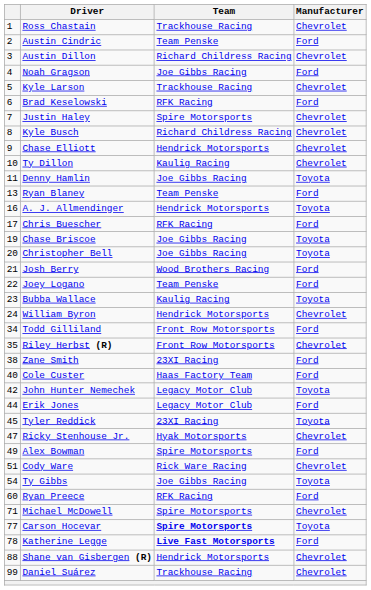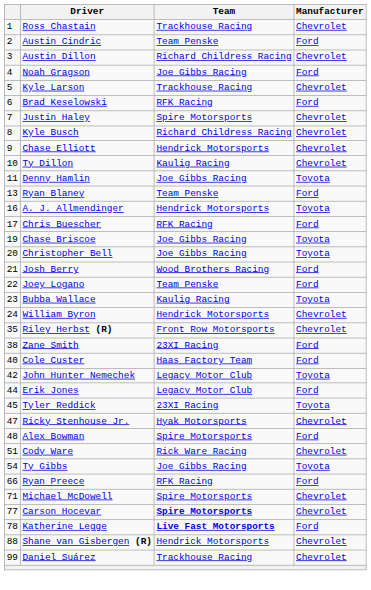 <table class="wikitable" style="font-size:95%">
 <tr>
 <th></th>
 <th>Driver</th>
 <th>Team</th>
 <th>Manufacturer</th>
 </tr>
 <tr>
 <td>1</td>
 <td><a href='#'>Ross Chastain</a></td>
 <td><a href='#'>Trackhouse Racing</a></td>
 <td><a href='#'>Chevrolet</a></td>
 </tr>
 <tr>
 <td>2</td>
 <td><a href='#'>Austin Cindric</a></td>
 <td><a href='#'>Team Penske</a></td>
 <td><a href='#'>Ford</a></td>
 </tr>
 <tr>
 <td>3</td>
 <td><a href='#'>Austin Dillon</a></td>
 <td><a href='#'>Richard Childress Racing</a></td>
 <td><a href='#'>Chevrolet</a></td>
 </tr>
 <tr>
 <td>4</td>
 <td><a href='#'>Noah Gragson</a></td>
 <td><a href='#'>Joe Gibbs Racing</a></td>
 <td><a href='#'>Ford</a></td>
 </tr>
 <tr>
 <td>5</td>
 <td><a href='#'>Kyle Larson</a></td>
 <td><a href='#'>Trackhouse Racing</a></td>
 <td><a href='#'>Chevrolet</a></td>
 </tr>
 <tr>
 <td>6</td>
 <td><a href='#'>Brad Keselowski</a></td>
 <td><a href='#'>RFK Racing</a></td>
 <td><a href='#'>Ford</a></td>
 </tr>
 <tr>
 <td>7</td>
 <td><a href='#'>Justin Haley</a></td>
 <td><a href='#'>Spire Motorsports</a></td>
 <td><a href='#'>Chevrolet</a></td>
 </tr>
 <tr>
 <td>8</td>
 <td><a href='#'>Kyle Busch</a></td>
 <td><a href='#'>Richard Childress Racing</a></td>
 <td><a href='#'>Chevrolet</a></td>
 </tr>
 <tr>
 <td>9</td>
 <td><a href='#'>Chase Elliott</a></td>
 <td><a href='#'>Hendrick Motorsports</a></td>
 <td><a href='#'>Chevrolet</a></td>
 </tr>
 <tr>
 <td>10</td>
 <td><a href='#'>Ty Dillon</a></td>
 <td><a href='#'>Kaulig Racing</a></td>
 <td><a href='#'>Chevrolet</a></td>
 </tr>
 <tr>
 <td>11</td>
 <td><a href='#'>Denny Hamlin</a></td>
 <td><a href='#'>Joe Gibbs Racing</a></td>
 <td><a href='#'>Toyota</a></td>
 </tr>
 <tr>
 <td>13</td>
 <td><a href='#'>Ryan Blaney</a></td>
 <td><a href='#'>Team Penske</a></td>
 <td><a href='#'>Ford</a></td>
 </tr>
 <tr>
 <td>16</td>
 <td><a href='#'>A. J. Allmendinger</a></td>
 <td><a href='#'>Hendrick Motorsports</a></td>
 <td><a href='#'>Toyota</a></td>
 </tr>
 <tr>
 <td>17</td>
 <td><a href='#'>Chris Buescher</a></td>
 <td><a href='#'>RFK Racing</a></td>
 <td><a href='#'>Ford</a></td>
 </tr>
 <tr>
 <td>19</td>
 <td><a href='#'>Chase Briscoe</a></td>
 <td><a href='#'>Joe Gibbs Racing</a></td>
 <td><a href='#'>Toyota</a></td>
 </tr>
 <tr>
 <td>20</td>
 <td><a href='#'>Christopher Bell</a></td>
 <td><a href='#'>Joe Gibbs Racing</a></td>
 <td><a href='#'>Toyota</a></td>
 </tr>
 <tr>
 <td>21</td>
 <td><a href='#'>Josh Berry</a></td>
 <td><a href='#'>Wood Brothers Racing</a></td>
 <td><a href='#'>Ford</a></td>
 </tr>
 <tr>
 <td>22</td>
 <td><a href='#'>Joey Logano</a></td>
 <td><a href='#'>Team Penske</a></td>
 <td><a href='#'>Ford</a></td>
 </tr>
 <tr>
 <td>23</td>
 <td><a href='#'>Bubba Wallace</a></td>
 <td><a href='#'>Kaulig Racing</a></td>
 <td><a href='#'>Toyota</a></td>
 </tr>
 <tr>
 <td>24</td>
 <td><a href='#'>William Byron</a></td>
 <td><a href='#'>Hendrick Motorsports</a></td>
 <td><a href='#'>Chevrolet</a></td>
 </tr>
 <tr>
-<td>34</td>
-<td><a href='#'>Todd Gilliland</a></td>
-<td><a href='#'>Front Row Motorsports</a></td>
-<td><a href='#'>Ford</a></td>
-</tr>
-<tr>
 <td>35</td>
 <td><a href='#'>Riley Herbst</a> <strong>(R)</strong></td>
 <td><a href='#'>Front Row Motorsports</a></td>
 <td><a href='#'>Chevrolet</a></td>
 </tr>
 <tr>
 <td>38</td>
 <td><a href='#'>Zane Smith</a></td>
 <td><a href='#'>23XI Racing</a></td>
 <td><a href='#'>Ford</a></td>
 </tr>
 <tr>
 <td>40</td>
 <td><a href='#'>Cole Custer</a></td>
 <td><a href='#'>Haas Factory Team</a></td>
 <td><a href='#'>Ford</a></td>
 </tr>
 <tr>
 <td>42</td>
 <td><a href='#'>John Hunter Nemechek</a></td>
 <td><a href='#'>Legacy Motor Club</a></td>
 <td><a href='#'>Toyota</a></td>
 </tr>
 <tr>
 <td>44</td>
 <td><a href='#'>Erik Jones</a></td>
 <td><a href='#'>Legacy Motor Club</a></td>
 <td><a href='#'>Ford</a></td>
 </tr>
 <tr>
 <td>45</td>
 <td><a href='#'>Tyler Reddick</a></td>
 <td><a href='#'>23XI Racing</a></td>
 <td><a href='#'>Toyota</a></td>
 </tr>
 <tr>
 <td>47</td>
 <td><a href='#'>Ricky Stenhouse Jr.</a></td>
 <td><a href='#'>Hyak Motorsports</a></td>
 <td><a href='#'>Chevrolet</a></td>
 </tr>
 <tr>
-<td>49</td>
+<td>48</td>
 <td><a href='#'>Alex Bowman</a></td>
 <td><a href='#'>Spire Motorsports</a></td>
 <td><a href='#'>Ford</a></td>
 </tr>
 <tr>
 <td>51</td>
 <td><a href='#'>Cody Ware</a></td>
 <td><a href='#'>Rick Ware Racing</a></td>
 <td><a href='#'>Chevrolet</a></td>
 </tr>
 <tr>
 <td>54</td>
 <td><a href='#'>Ty Gibbs</a></td>
 <td><a href='#'>Joe Gibbs Racing</a></td>
 <td><a href='#'>Toyota</a></td>
 </tr>
 <tr>
-<td>60</td>
+<td>66</td>
 <td><a href='#'>Ryan Preece</a></td>
 <td><a href='#'>RFK Racing</a></td>
 <td><a href='#'>Ford</a></td>
 </tr>
 <tr>
 <td>71</td>
 <td><a href='#'>Michael McDowell</a></td>
 <td><a href='#'>Spire Motorsports</a></td>
 <td><a href='#'>Chevrolet</a></td>
 </tr>
 <tr>
 <td>77</td>
 <td><a href='#'>Carson Hocevar</a></td>
 <td><strong><a href='#'>Spire Motorsports</a></strong></td>
-<td><a href='#'>Toyota</a></td>
+<td><a href='#'>Chevrolet</a></td>
 </tr>
 <tr>
 <td>78</td>
 <td><a href='#'>Katherine Legge</a></td>
 <td><strong><a href='#'>Live Fast Motorsports</a></strong></td>
 <td><a href='#'>Ford</a></td>
 </tr>
 <tr>
 <td>88</td>
 <td><a href='#'>Shane van Gisbergen</a> <strong>(R)</strong></td>
 <td><a href='#'>Hendrick Motorsports</a></td>
 <td><a href='#'>Chevrolet</a></td>
 </tr>
 <tr>
 <td>99</td>
 <td><a href='#'>Daniel Suárez</a></td>
 <td><a href='#'>Trackhouse Racing</a></td>
 <td><a href='#'>Chevrolet</a></td>
 </tr>
 <tr>
 <th colspan="4"></th>
 </tr>
 </table>
